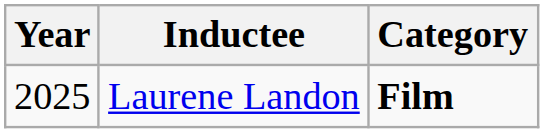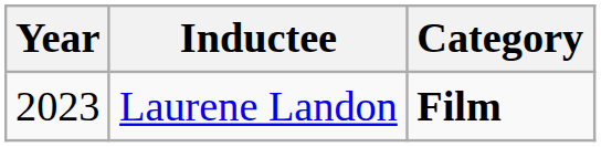 <table class="wikitable">
 <tr>
 <th>Year</th>
 <th>Inductee</th>
 <th>Category</th>
 </tr>
 <tr>
-<td>2025</td>
+<td>2023</td>
 <td><a href='#'>Laurene Landon</a></td>
 <td><strong>Film</strong></td>
 </tr>
 </table>
